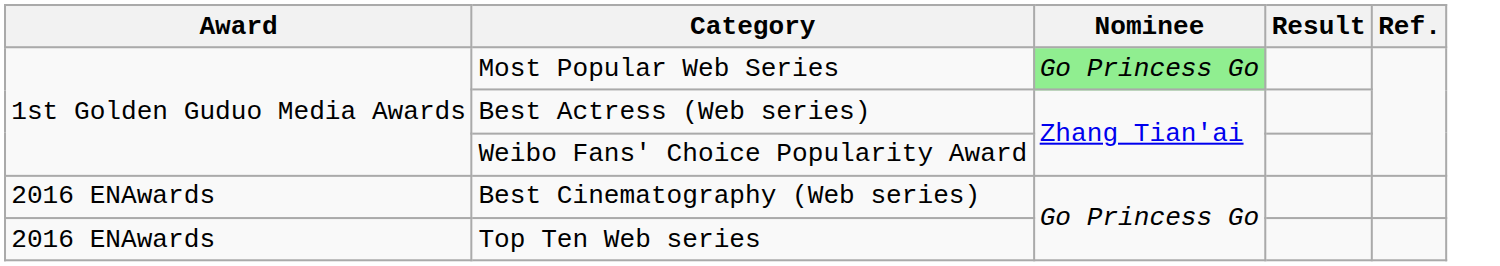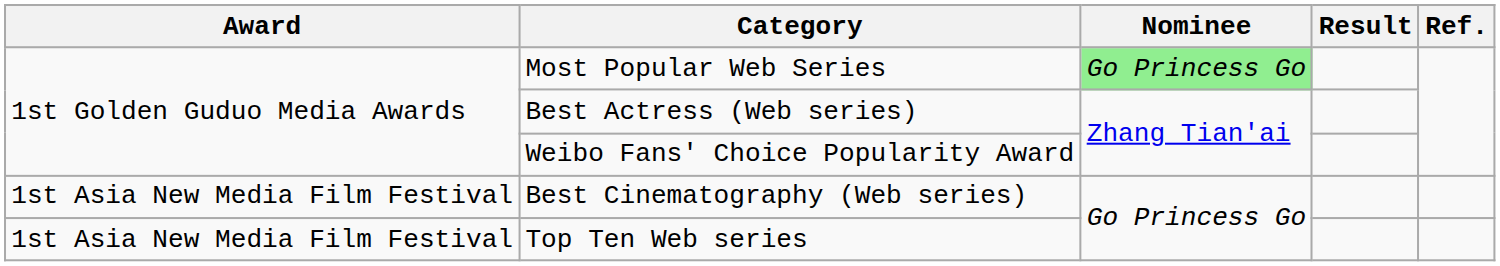 <table class="wikitable">
 <tr>
 <th>Award</th>
 <th>Category</th>
 <th>Nominee</th>
 <th>Result</th>
 <th>Ref.</th>
 </tr>
 <tr>
 <td rowspan=3>1st Golden Guduo Media Awards</td>
 <td>Most Popular Web Series</td>
 <td style="background: lightgreen;"><em>Go Princess Go</em></td>
 <td></td>
 <td rowspan=3></td>
 </tr>
 <tr>
 <td>Best Actress (Web series)</td>
 <td rowspan=2><a href='#'>Zhang Tian'ai</a></td>
 <td></td>
 </tr>
 <tr>
 <td>Weibo Fans' Choice Popularity Award</td>
 <td></td>
 </tr>
 <tr>
-<td>2016 ENAwards</td>
+<td>1st Asia New Media Film Festival</td>
 <td>Best Cinematography (Web series)</td>
 <td rowspan=2><em>Go Princess Go</em></td>
 <td></td>
 <td></td>
 </tr>
 <tr>
-<td>2016 ENAwards</td>
+<td>1st Asia New Media Film Festival</td>
 <td>Top Ten Web series</td>
 <td></td>
 <td></td>
 </tr>
 </table>
